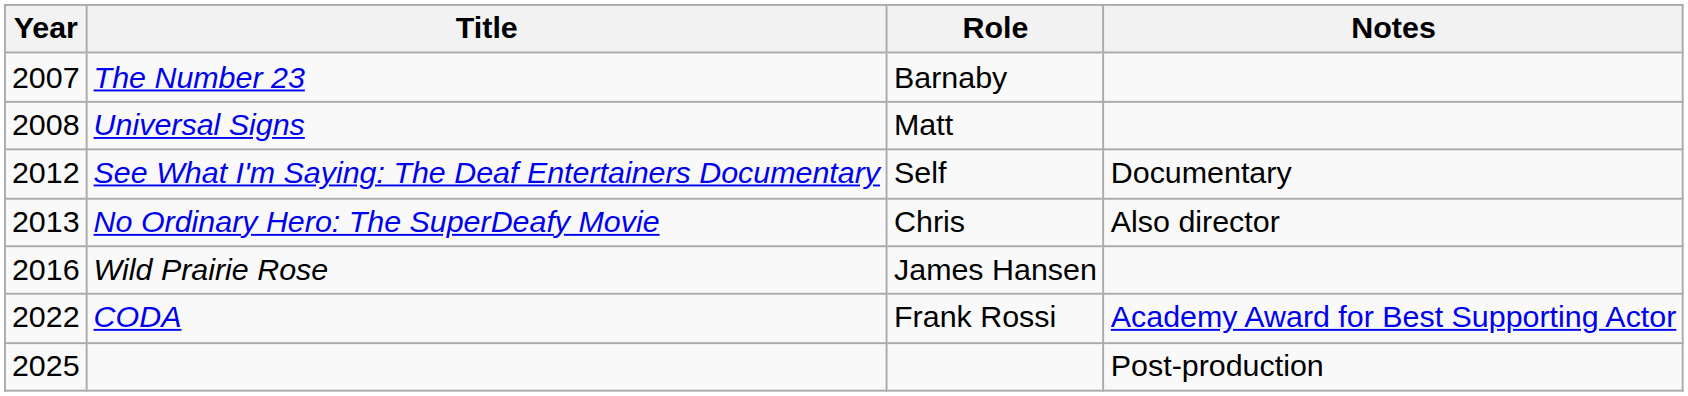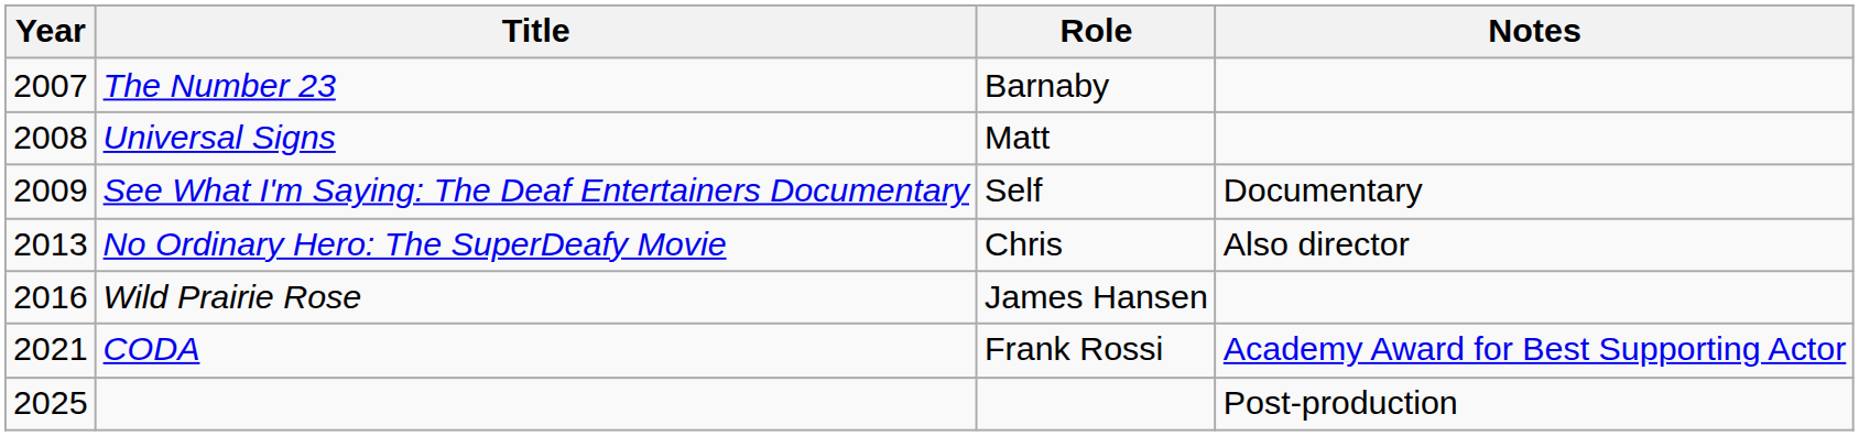 <table class="wikitable sortable">
 <tr>
 <th>Year</th>
 <th>Title</th>
 <th>Role</th>
 <th>Notes</th>
 </tr>
 <tr>
 <td>2007</td>
 <td><em><a href='#'>The Number 23</a></em></td>
 <td>Barnaby</td>
 <td></td>
 </tr>
 <tr>
 <td>2008</td>
 <td><em><a href='#'>Universal Signs</a></em></td>
 <td>Matt</td>
 <td></td>
 </tr>
 <tr>
-<td>2012</td>
+<td>2009</td>
 <td><em><a href='#'>See What I'm Saying: The Deaf Entertainers Documentary</a></em></td>
 <td>Self</td>
 <td>Documentary</td>
 </tr>
 <tr>
 <td>2013</td>
 <td><em><a href='#'>No Ordinary Hero: The SuperDeafy Movie</a></em></td>
 <td>Chris</td>
 <td>Also director</td>
 </tr>
 <tr>
 <td>2016</td>
 <td><em>Wild Prairie Rose</em></td>
 <td>James Hansen</td>
 <td></td>
 </tr>
 <tr>
-<td>2022</td>
+<td>2021</td>
 <td><a href='#'><em>CODA</em></a></td>
 <td>Frank Rossi</td>
 <td><a href='#'>Academy Award for Best Supporting Actor</a></td>
 </tr>
 <tr>
 <td>2025</td>
 <td></td>
 <td></td>
 <td>Post-production</td>
 </tr>
 </table>
